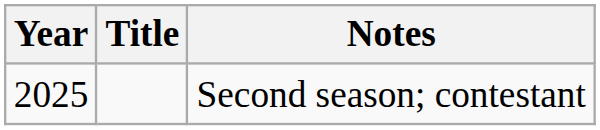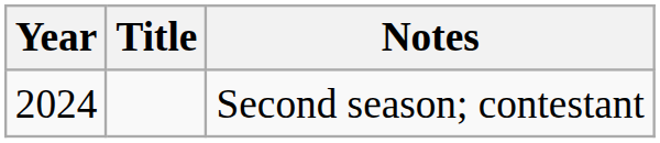 <table class="wikitable">
 <tr>
 <th>Year</th>
 <th>Title</th>
 <th>Notes</th>
 </tr>
 <tr>
-<td>2025</td>
+<td>2024</td>
 <td><em></em></td>
 <td>Second season; contestant</td>
 </tr>
 </table>
